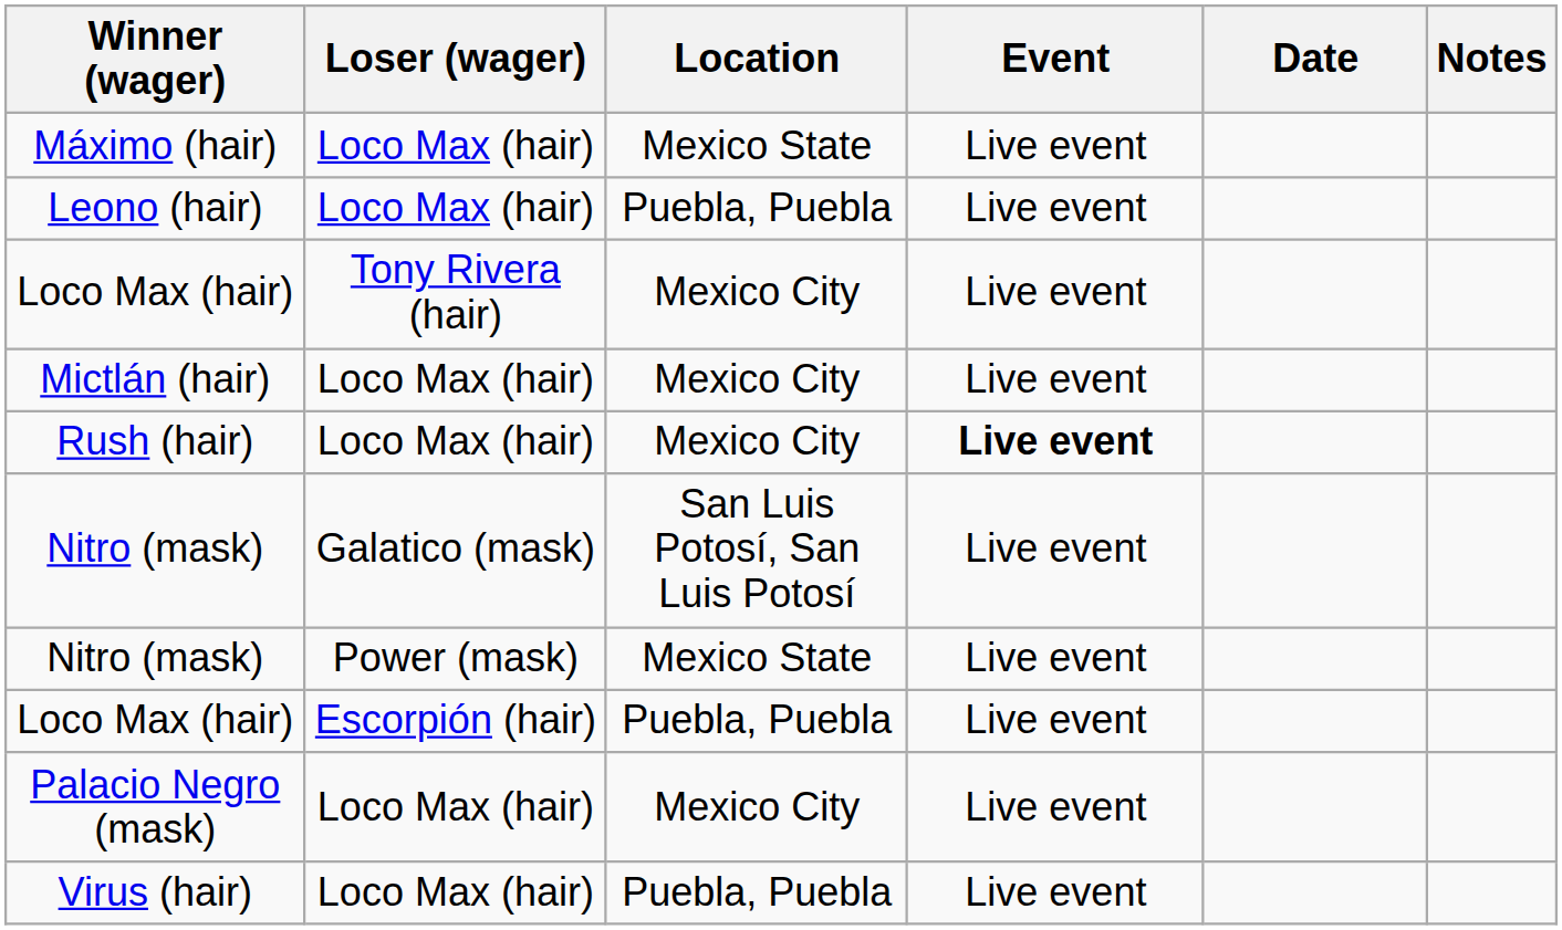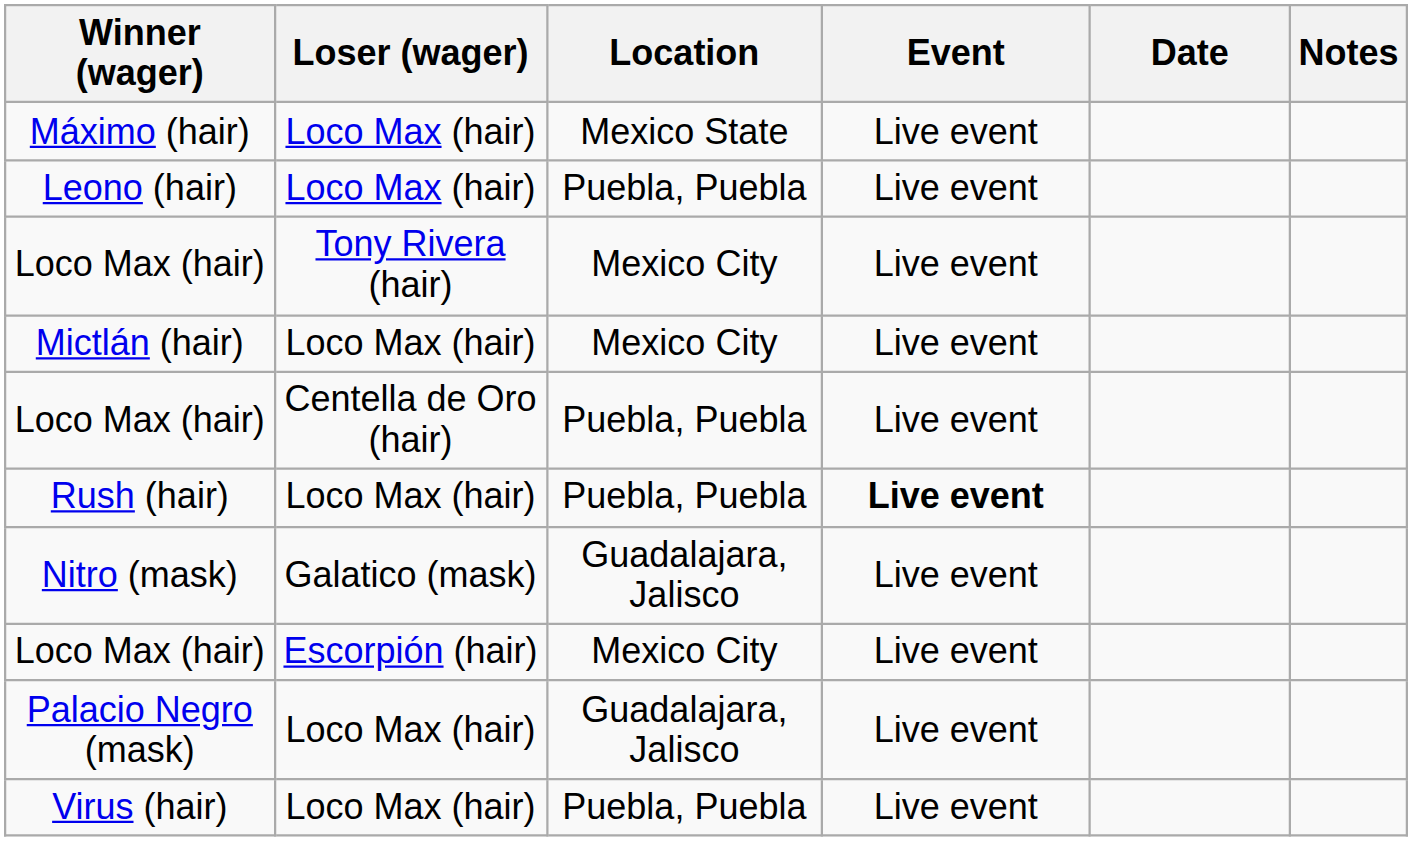 <table class="wikitable sortable" width=100%  style="text-align: center">
 <tr>
 <th width=20% scope="col">Winner (wager)</th>
 <th width=20% scope="col">Loser (wager)</th>
 <th width=20% scope="col">Location</th>
 <th width=20% scope="col">Event</th>
 <th width=15% scope="col">Date</th>
 <th class="unsortable" width=5% scope="col">Notes</th>
 </tr>
 <tr>
 <td><a href='#'>Máximo</a> (hair)</td>
 <td><a href='#'>Loco Max</a> (hair)</td>
 <td>Mexico State</td>
 <td>Live event</td>
 <td></td>
 <td></td>
 </tr>
 <tr>
 <td><a href='#'>Leono</a> (hair)</td>
 <td><a href='#'>Loco Max</a> (hair)</td>
 <td>Puebla, Puebla</td>
 <td>Live event</td>
 <td></td>
 <td></td>
 </tr>
 <tr>
 <td>Loco Max (hair)</td>
 <td><a href='#'>Tony Rivera</a> (hair)</td>
 <td>Mexico City</td>
 <td>Live event</td>
 <td></td>
 <td></td>
 </tr>
 <tr>
 <td><a href='#'>Mictlán</a> (hair)</td>
 <td>Loco Max (hair)</td>
 <td>Mexico City</td>
 <td>Live event</td>
 <td></td>
 <td></td>
 </tr>
 <tr>
+<td>Loco Max (hair)</td>
+<td>Centella de Oro (hair)</td>
+<td>Puebla, Puebla</td>
+<td>Live event</td>
+<td></td>
+<td></td>
+</tr>
+<tr>
 <td><a href='#'>Rush</a> (hair)</td>
 <td>Loco Max (hair)</td>
-<td>Mexico City</td>
+<td>Puebla, Puebla</td>
 <td><strong>Live event</strong></td>
 <td></td>
 <td></td>
 </tr>
 <tr>
 <td><a href='#'>Nitro</a> (mask)</td>
 <td>Galatico (mask)</td>
-<td>San Luis Potosí, San Luis Potosí</td>
-<td>Live event</td>
-<td></td>
-<td></td>
-</tr>
-<tr>
-<td>Nitro (mask)</td>
-<td>Power (mask)</td>
-<td>Mexico State</td>
+<td>Guadalajara, Jalisco</td>
 <td>Live event</td>
 <td></td>
 <td></td>
 </tr>
 <tr>
 <td>Loco Max (hair)</td>
 <td><a href='#'>Escorpión</a> (hair)</td>
-<td>Puebla, Puebla</td>
+<td>Mexico City</td>
 <td>Live event</td>
 <td></td>
 <td></td>
 </tr>
 <tr>
 <td><a href='#'>Palacio Negro</a> (mask)</td>
 <td>Loco Max (hair)</td>
-<td>Mexico City</td>
+<td>Guadalajara, Jalisco</td>
 <td>Live event</td>
 <td></td>
 <td></td>
 </tr>
 <tr>
 <td><a href='#'>Virus</a> (hair)</td>
 <td>Loco Max (hair)</td>
 <td>Puebla, Puebla</td>
 <td>Live event</td>
 <td></td>
 <td></td>
 </tr>
 </table>
